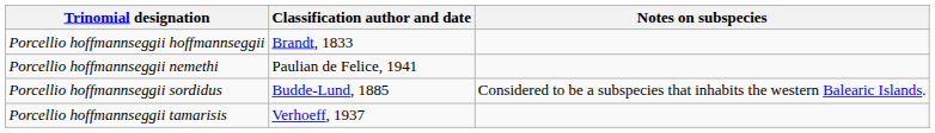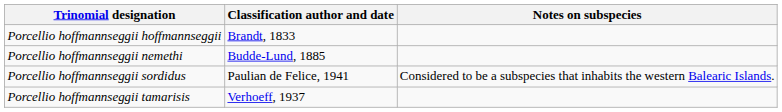 <table class="wikitable">
 <tr>
 <th><a href='#'>Trinomial</a> designation</th>
 <th>Classification author and date</th>
 <th>Notes on subspecies</th>
 </tr>
 <tr>
 <td><em>Porcellio hoffmannseggii hoffmannseggii</em></td>
 <td><a href='#'>Brandt</a>, 1833</td>
 <td></td>
 </tr>
 <tr>
 <td><em>Porcellio hoffmannseggii nemethi</em></td>
-<td>Paulian de Felice, 1941</td>
+<td><a href='#'>Budde-Lund</a>, 1885</td>
 <td></td>
 </tr>
 <tr>
 <td><em>Porcellio hoffmannseggii sordidus</em></td>
-<td><a href='#'>Budde-Lund</a>, 1885</td>
+<td>Paulian de Felice, 1941</td>
 <td>Considered to be a subspecies that inhabits the western <a href='#'>Balearic Islands</a>.</td>
 </tr>
 <tr>
 <td><em>Porcellio hoffmannseggii tamarisis</em></td>
 <td><a href='#'>Verhoeff</a>, 1937</td>
 <td></td>
 </tr>
 </table>
